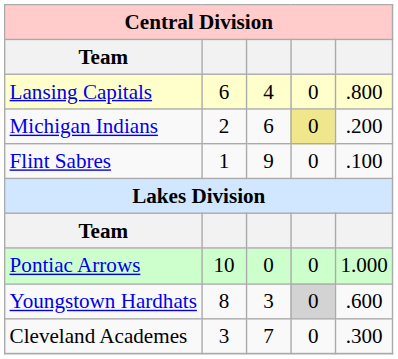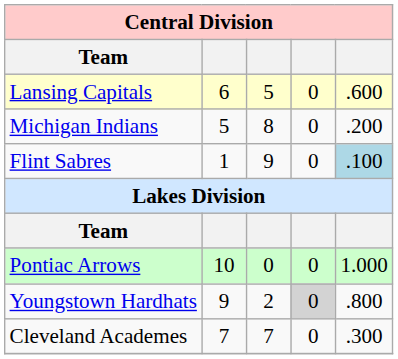 <table class="wikitable" style="font-size:95%; text-align:center">
 <tr>
 <th colspan="10" style="background-color: #FFCBCB;text-align:center;vertical-align:middle;">Central Division</th>
 </tr>
 <tr>
 <th>Team</th>
 <th width="25"></th>
 <th width="25"></th>
 <th width="25"></th>
 <th width="30"></th>
 </tr>
 <tr style="background:#ffc;">
 <td style="text-align:left;"><a href='#'>Lansing Capitals</a></td>
 <td>6</td>
-<td>4</td>
+<td>5</td>
 <td>0</td>
-<td>.800</td>
+<td>.600</td>
 </tr>
 <tr>
 <td style="text-align:left;"><a href='#'>Michigan Indians</a></td>
-<td>2</td>
-<td>6</td>
-<td style="background: khaki;">0</td>
+<td>5</td>
+<td>8</td>
+<td>0</td>
 <td>.200</td>
 </tr>
 <tr>
 <td style="text-align:left;"><a href='#'>Flint Sabres</a></td>
 <td>1</td>
 <td>9</td>
 <td>0</td>
-<td>.100</td>
+<td style="background: lightblue;">.100</td>
 </tr>
 <tr>
 <th colspan="10" style="background-color: #D0E7FF;text-align:center;vertical-align:middle;">Lakes Division</th>
 </tr>
 <tr>
 <th>Team</th>
 <th width="25"></th>
 <th width="25"></th>
 <th width="25"></th>
 <th width="30"></th>
 </tr>
 <tr style="background:#cfc;">
 <td style="text-align:left;"><a href='#'>Pontiac Arrows</a></td>
 <td>10</td>
 <td>0</td>
 <td>0</td>
 <td>1.000</td>
 </tr>
 <tr>
 <td style="text-align:left;"><a href='#'>Youngstown Hardhats</a></td>
-<td>8</td>
-<td>3</td>
+<td>9</td>
+<td>2</td>
 <td style="background: lightgrey;">0</td>
-<td>.600</td>
+<td>.800</td>
 </tr>
 <tr>
 <td style="text-align:left;">Cleveland Academes</td>
-<td>3</td>
+<td>7</td>
 <td>7</td>
 <td>0</td>
 <td>.300</td>
 </tr>
 <tr>
 </tr>
 </table>
